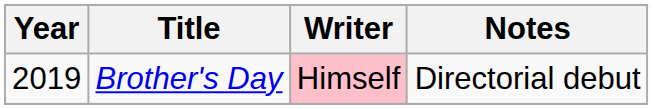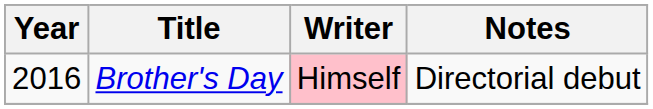 <table class="wikitable sortable">
 <tr>
 <th>Year</th>
 <th>Title</th>
 <th>Writer</th>
 <th>Notes</th>
 </tr>
 <tr>
-<td>2019</td>
+<td>2016</td>
 <td><em><a href='#'>Brother's Day</a></em></td>
 <td style="background: pink;">Himself</td>
 <td>Directorial debut</td>
 </tr>
 <tr>
 </tr>
 </table>
